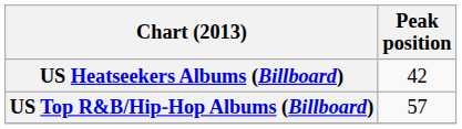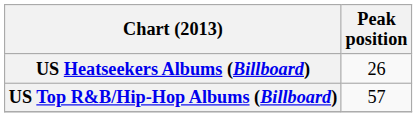 <table class="wikitable sortable plainrowheaders" style="text-align:center;">
 <tr>
 <th scope="col">Chart (2013)</th>
 <th scope="col">Peak<br>position</th>
 </tr>
 <tr>
 <th scope="row">US <a href='#'>Heatseekers Albums</a> (<em><a href='#'>Billboard</a></em>)</th>
-<td style="text-align:center;">42</td>
+<td style="text-align:center;">26</td>
 </tr>
 <tr>
 <th scope="row">US <a href='#'>Top R&B/Hip-Hop Albums</a> (<em><a href='#'>Billboard</a></em>)</th>
 <td style="text-align:center;">57</td>
 </tr>
 <tr>
 </tr>
 </table>
